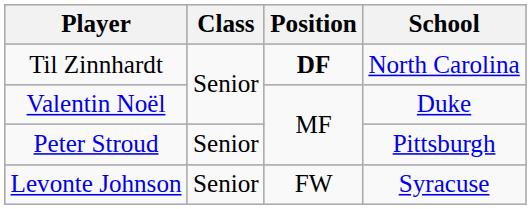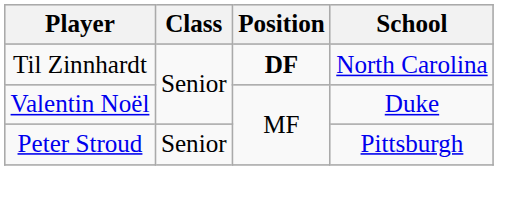 <table class="wikitable sortable" style="text-align:center">
 <tr>
 <th>Player</th>
 <th>Class</th>
 <th>Position</th>
 <th>School</th>
 </tr>
 <tr>
 <td>Til Zinnhardt</td>
 <td rowspan=2>Senior</td>
 <td><strong>DF</strong></td>
 <td><a href='#'>North Carolina</a></td>
 </tr>
 <tr>
 <td><a href='#'>Valentin Noël</a></td>
 <td rowspan=2>MF</td>
 <td><a href='#'>Duke</a></td>
 </tr>
 <tr>
 <td><a href='#'>Peter Stroud</a></td>
 <td>Senior</td>
 <td><a href='#'>Pittsburgh</a></td>
 </tr>
-<tr>
-<td><a href='#'>Levonte Johnson</a></td>
-<td>Senior</td>
-<td>FW</td>
-<td><a href='#'>Syracuse</a></td>
-</tr>
 </table>
